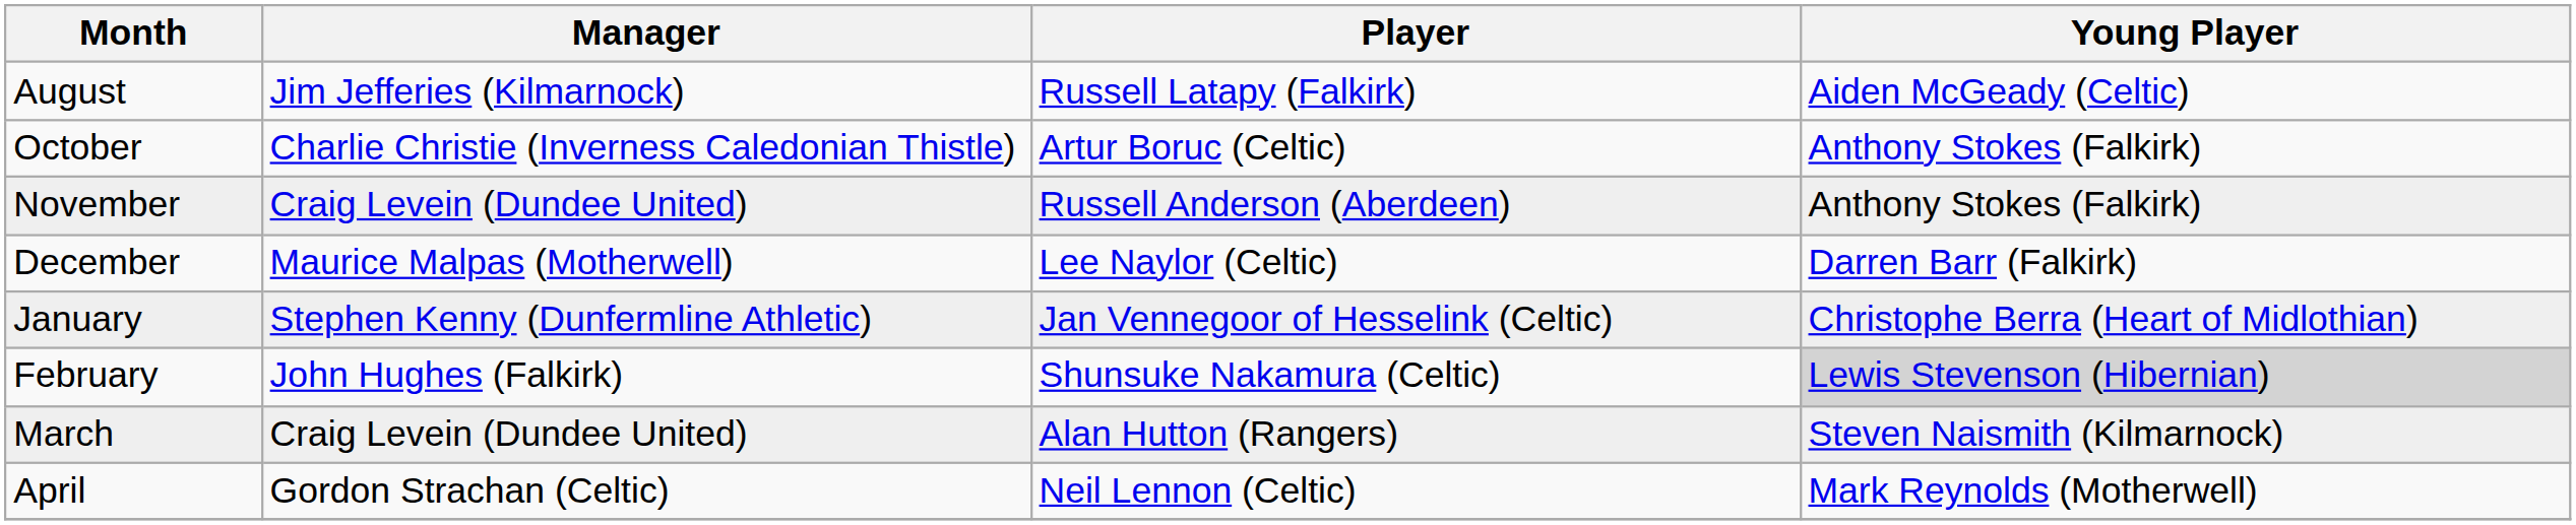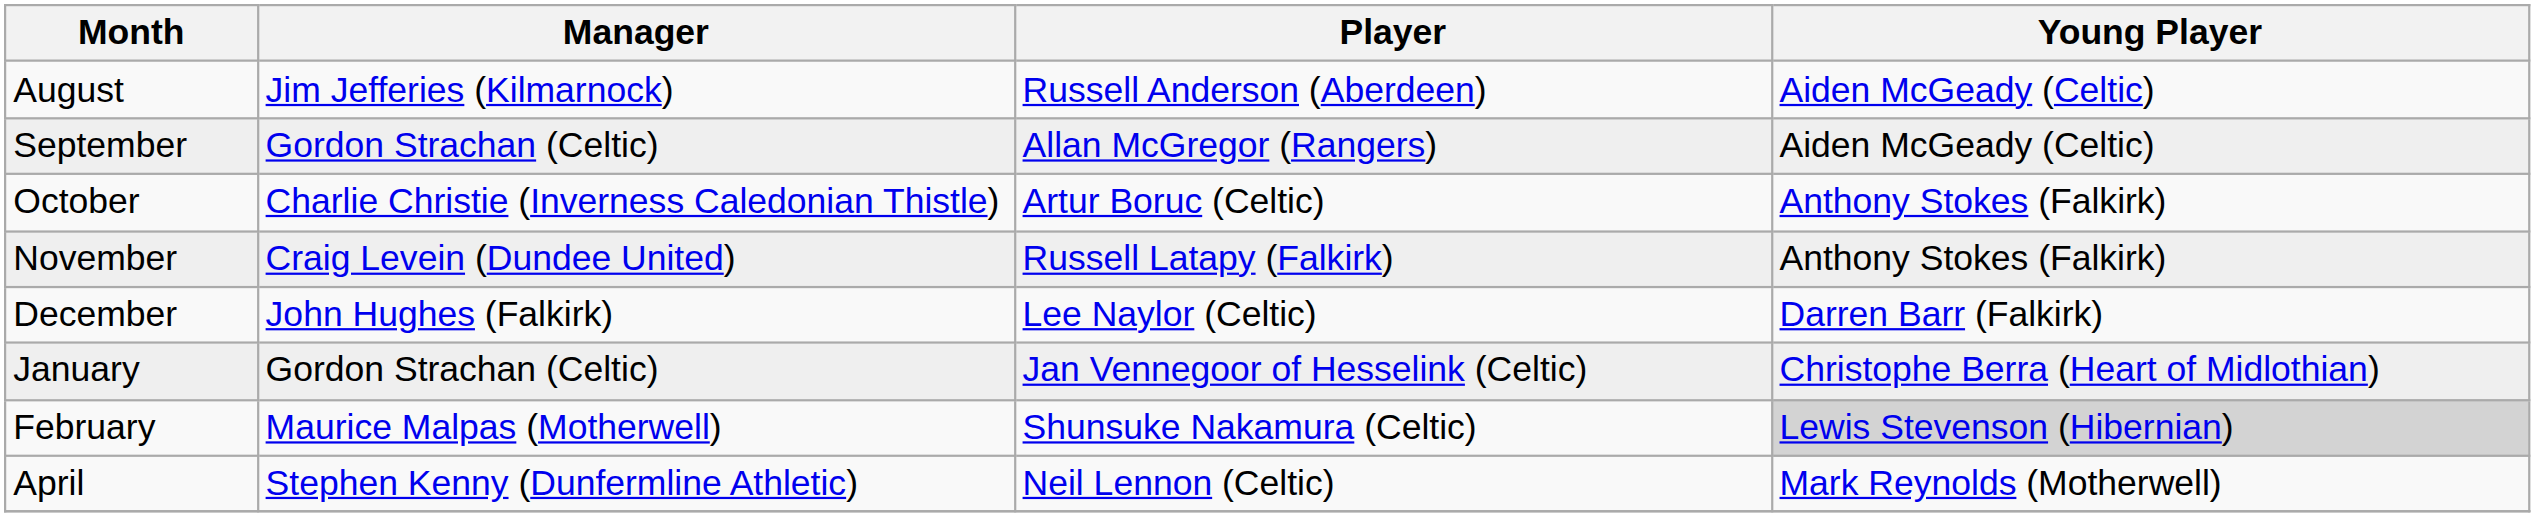 <table class="wikitable" style="width: 90%">
 <tr>
 <th style="width: 10%">Month</th>
 <th style="width: 30%">Manager</th>
 <th style="width: 30%">Player</th>
 <th style="width: 30%">Young Player</th>
 </tr>
 <tr>
 <td>August</td>
 <td><a href='#'>Jim Jefferies</a> (<a href='#'>Kilmarnock</a>)</td>
-<td><a href='#'>Russell Latapy</a> (<a href='#'>Falkirk</a>)</td>
+<td><a href='#'>Russell Anderson</a> (<a href='#'>Aberdeen</a>)</td>
 <td><a href='#'>Aiden McGeady</a> (<a href='#'>Celtic</a>)</td>
+</tr>
+<tr style="background-color: #efefef">
+<td>September</td>
+<td><a href='#'>Gordon Strachan</a> (Celtic)</td>
+<td><a href='#'>Allan McGregor</a> (<a href='#'>Rangers</a>)</td>
+<td>Aiden McGeady (Celtic)</td>
 </tr>
 <tr>
 <td>October</td>
 <td><a href='#'>Charlie Christie</a> (<a href='#'>Inverness Caledonian Thistle</a>)</td>
 <td><a href='#'>Artur Boruc</a> (Celtic)</td>
 <td><a href='#'>Anthony Stokes</a> (Falkirk)</td>
 </tr>
 <tr style="background-color: #efefef">
 <td>November</td>
 <td><a href='#'>Craig Levein</a> (<a href='#'>Dundee United</a>)</td>
-<td><a href='#'>Russell Anderson</a> (<a href='#'>Aberdeen</a>)</td>
+<td><a href='#'>Russell Latapy</a> (<a href='#'>Falkirk</a>)</td>
 <td>Anthony Stokes (Falkirk)</td>
 </tr>
 <tr>
 <td>December</td>
-<td><a href='#'>Maurice Malpas</a> (<a href='#'>Motherwell</a>)</td>
+<td><a href='#'>John Hughes</a> (Falkirk)</td>
 <td><a href='#'>Lee Naylor</a> (Celtic)</td>
 <td><a href='#'>Darren Barr</a> (Falkirk)</td>
 </tr>
 <tr style="background-color: #efefef">
 <td>January</td>
-<td><a href='#'>Stephen Kenny</a> (<a href='#'>Dunfermline Athletic</a>)</td>
+<td>Gordon Strachan (Celtic)</td>
 <td><a href='#'>Jan Vennegoor of Hesselink</a> (Celtic)</td>
 <td><a href='#'>Christophe Berra</a> (<a href='#'>Heart of Midlothian</a>)</td>
 </tr>
 <tr>
 <td>February</td>
-<td><a href='#'>John Hughes</a> (Falkirk)</td>
+<td><a href='#'>Maurice Malpas</a> (<a href='#'>Motherwell</a>)</td>
 <td><a href='#'>Shunsuke Nakamura</a> (Celtic)</td>
 <td style="background: lightgrey;"><a href='#'>Lewis Stevenson</a> (<a href='#'>Hibernian</a>)</td>
 </tr>
-<tr style="background-color: #efefef">
-<td>March</td>
-<td>Craig Levein (Dundee United)</td>
-<td><a href='#'>Alan Hutton</a> (Rangers)</td>
-<td><a href='#'>Steven Naismith</a> (Kilmarnock)</td>
-</tr>
 <tr>
 <td>April</td>
-<td>Gordon Strachan (Celtic)</td>
+<td><a href='#'>Stephen Kenny</a> (<a href='#'>Dunfermline Athletic</a>)</td>
 <td><a href='#'>Neil Lennon</a> (Celtic)</td>
 <td><a href='#'>Mark Reynolds</a> (Motherwell)</td>
 </tr>
 <tr>
 </tr>
 </table>
